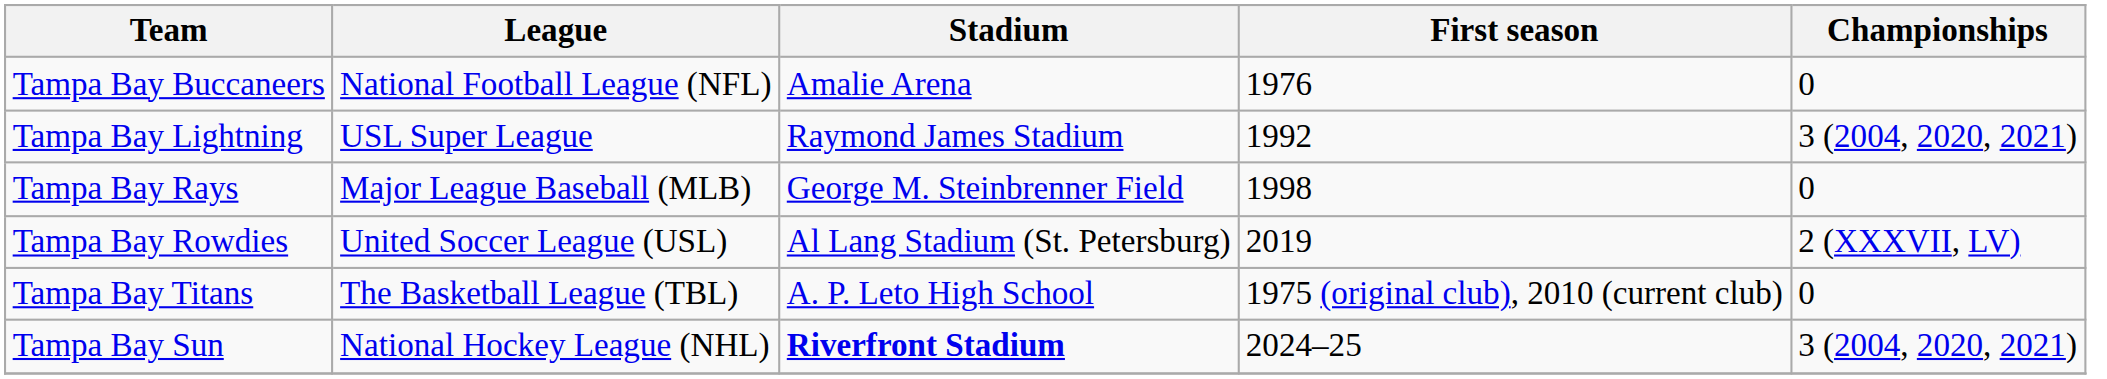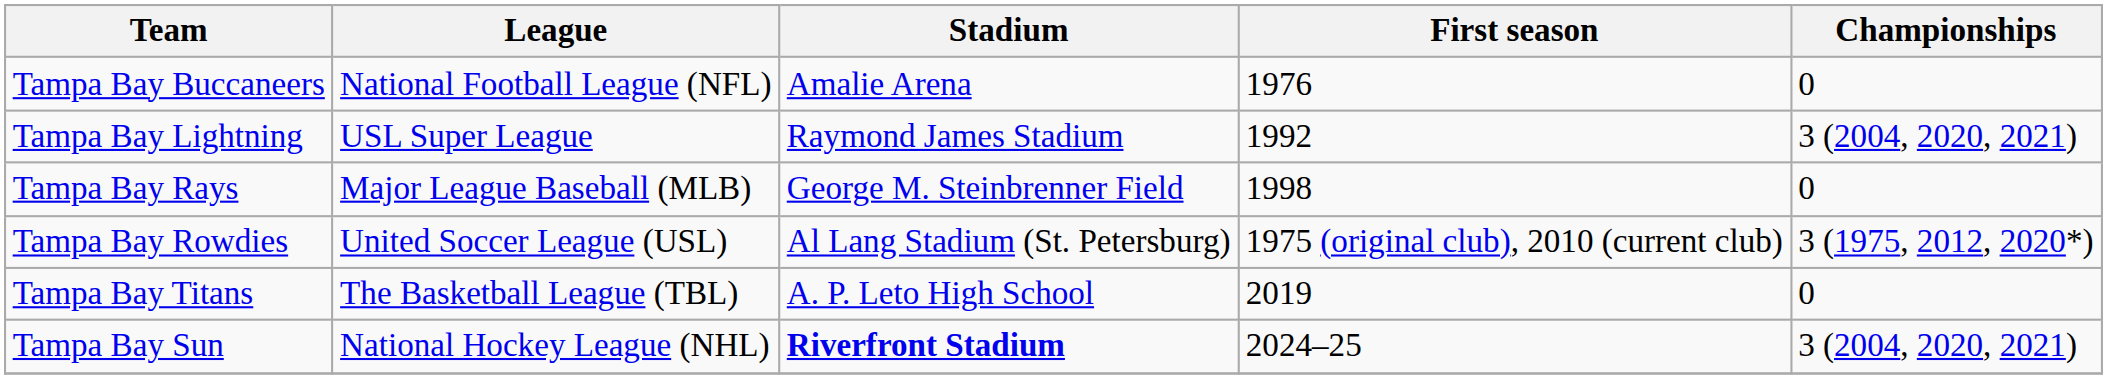 <table class="wikitable">
 <tr>
 <th>Team</th>
 <th>League</th>
 <th>Stadium</th>
 <th>First season</th>
 <th>Championships</th>
 </tr>
 <tr>
 <td><a href='#'>Tampa Bay Buccaneers</a></td>
 <td><a href='#'>National Football League</a> (NFL)</td>
 <td><a href='#'>Amalie Arena</a></td>
 <td>1976</td>
 <td>0</td>
 </tr>
 <tr>
 <td><a href='#'>Tampa Bay Lightning</a></td>
 <td><a href='#'>USL Super League</a></td>
 <td><a href='#'>Raymond James Stadium</a></td>
 <td>1992</td>
 <td>3 (<a href='#'>2004</a>, <a href='#'>2020</a>, <a href='#'>2021</a>)</td>
 </tr>
 <tr>
 <td><a href='#'>Tampa Bay Rays</a></td>
 <td><a href='#'>Major League Baseball</a> (MLB)</td>
 <td><a href='#'>George M. Steinbrenner Field</a></td>
 <td>1998</td>
 <td>0</td>
 </tr>
 <tr>
 <td><a href='#'>Tampa Bay Rowdies</a></td>
 <td><a href='#'>United Soccer League</a> (USL)</td>
 <td><a href='#'>Al Lang Stadium</a> (St. Petersburg)</td>
-<td>2019</td>
-<td>2 (<a href='#'>XXXVII</a>, <a href='#'>LV)</a></td>
+<td>1975 <a href='#'>(original club)</a>, 2010 (current club)</td>
+<td>3 (<a href='#'>1975</a>, <a href='#'>2012</a>, <a href='#'>2020</a>*)</td>
 </tr>
 <tr>
 <td><a href='#'>Tampa Bay Titans</a></td>
 <td><a href='#'>The Basketball League</a> (TBL)</td>
 <td><a href='#'>A. P. Leto High School</a></td>
-<td>1975 <a href='#'>(original club)</a>, 2010 (current club)</td>
+<td>2019</td>
 <td>0</td>
 </tr>
 <tr>
 <td><a href='#'>Tampa Bay Sun</a></td>
 <td><a href='#'>National Hockey League</a> (NHL)</td>
 <td><strong><a href='#'>Riverfront Stadium</a></strong></td>
 <td>2024–25</td>
 <td>3 (<a href='#'>2004</a>, <a href='#'>2020</a>, <a href='#'>2021</a>)</td>
 </tr>
 <tr>
 </tr>
 </table>
